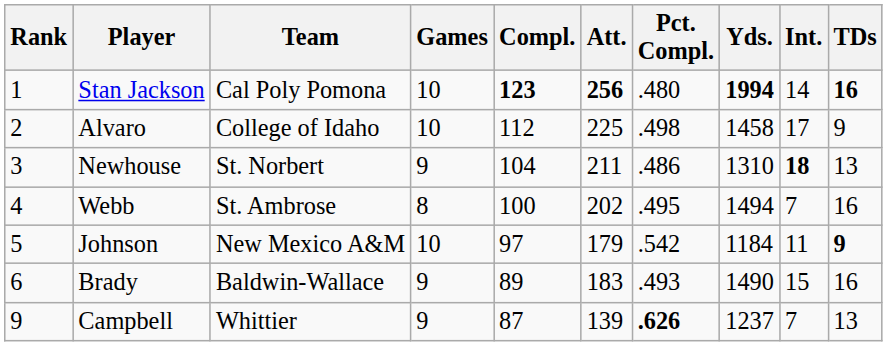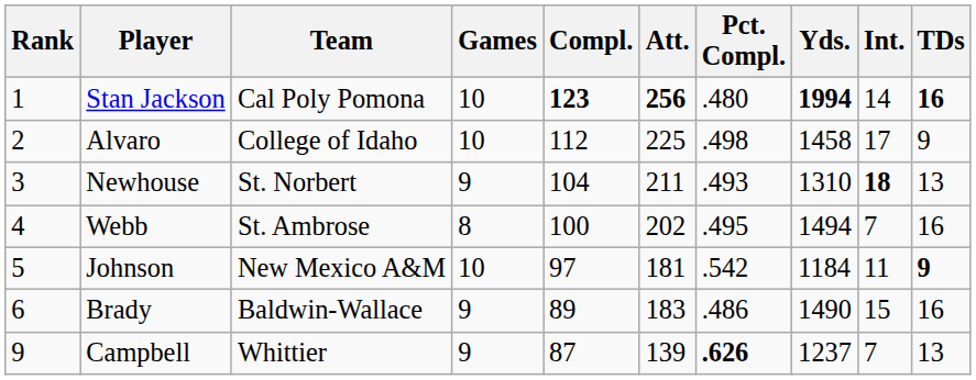 <table class="wikitable sortable">
 <tr>
 <th>Rank</th>
 <th>Player</th>
 <th>Team</th>
 <th>Games</th>
 <th>Compl.</th>
 <th>Att.</th>
 <th>Pct.<br>Compl.</th>
 <th>Yds.</th>
 <th>Int.</th>
 <th>TDs</th>
 </tr>
 <tr>
 <td>1</td>
 <td><a href='#'>Stan Jackson</a></td>
 <td>Cal Poly Pomona</td>
 <td>10</td>
 <td><strong>123</strong></td>
 <td><strong>256</strong></td>
 <td>.480</td>
 <td><strong>1994</strong></td>
 <td>14</td>
 <td><strong>16</strong></td>
 </tr>
 <tr>
 <td>2</td>
 <td>Alvaro</td>
 <td>College of Idaho</td>
 <td>10</td>
 <td>112</td>
 <td>225</td>
 <td>.498</td>
 <td>1458</td>
 <td>17</td>
 <td>9</td>
 </tr>
 <tr>
 <td>3</td>
 <td>Newhouse</td>
 <td>St. Norbert</td>
 <td>9</td>
 <td>104</td>
 <td>211</td>
-<td>.486</td>
+<td>.493</td>
 <td>1310</td>
 <td><strong>18</strong></td>
 <td>13</td>
 </tr>
 <tr>
 <td>4</td>
 <td>Webb</td>
 <td>St. Ambrose</td>
 <td>8</td>
 <td>100</td>
 <td>202</td>
 <td>.495</td>
 <td>1494</td>
 <td>7</td>
 <td>16</td>
 </tr>
 <tr>
 <td>5</td>
 <td>Johnson</td>
 <td>New Mexico A&M</td>
 <td>10</td>
 <td>97</td>
-<td>179</td>
+<td>181</td>
 <td>.542</td>
 <td>1184</td>
 <td>11</td>
 <td><strong>9</strong></td>
 </tr>
 <tr>
 <td>6</td>
 <td>Brady</td>
 <td>Baldwin-Wallace</td>
 <td>9</td>
 <td>89</td>
 <td>183</td>
-<td>.493</td>
+<td>.486</td>
 <td>1490</td>
 <td>15</td>
 <td>16</td>
 </tr>
 <tr>
 <td>9</td>
 <td>Campbell</td>
 <td>Whittier</td>
 <td>9</td>
 <td>87</td>
 <td>139</td>
 <td><strong>.626</strong></td>
 <td>1237</td>
 <td>7</td>
 <td>13</td>
 </tr>
 </table>
